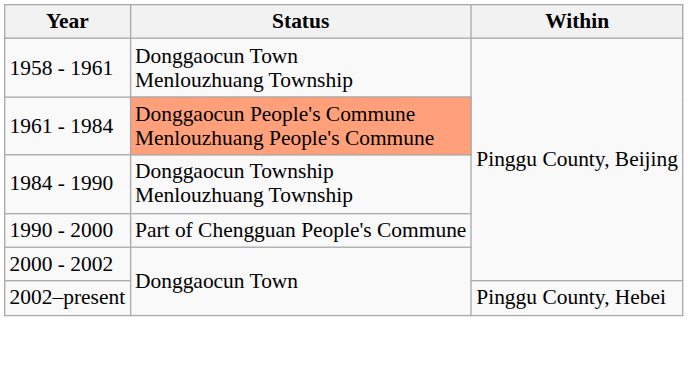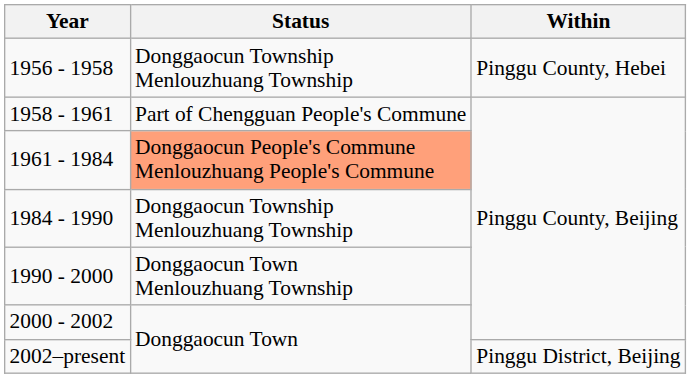 <table class="wikitable">
 <tr>
 <th>Year</th>
 <th>Status</th>
 <th>Within</th>
 </tr>
 <tr>
+<td>1956 - 1958</td>
+<td>Donggaocun Township<br>Menlouzhuang Township</td>
+<td>Pinggu County, Hebei</td>
+</tr>
+<tr>
 <td>1958 - 1961</td>
-<td>Donggaocun Town<br>Menlouzhuang Township</td>
+<td>Part of Chengguan People's Commune</td>
 <td rowspan="5">Pinggu County, Beijing</td>
 </tr>
 <tr>
 <td>1961 - 1984</td>
 <td style="background: lightsalmon;">Donggaocun People's Commune<br>Menlouzhuang People's Commune</td>
 </tr>
 <tr>
 <td>1984 - 1990</td>
 <td>Donggaocun Township<br>Menlouzhuang Township</td>
 </tr>
 <tr>
 <td>1990 - 2000</td>
-<td>Part of Chengguan People's Commune</td>
+<td>Donggaocun Town<br>Menlouzhuang Township</td>
 </tr>
 <tr>
 <td>2000 - 2002</td>
 <td rowspan="2">Donggaocun Town</td>
 </tr>
 <tr>
 <td>2002–present</td>
-<td>Pinggu County, Hebei</td>
+<td>Pinggu District, Beijing</td>
 </tr>
 </table>
